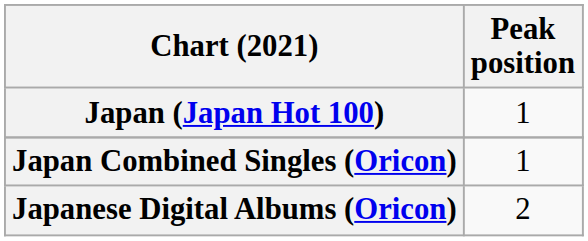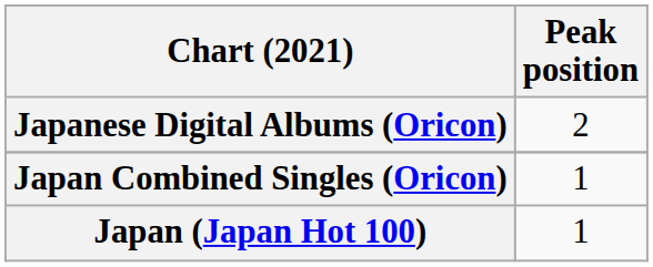 <table class="wikitable sortable plainrowheaders" style="text-align:center">
 <tr>
 <th scope="col">Chart (2021)</th>
 <th scope="col">Peak<br>position</th>
 </tr>
 <tr>
-<th scope="row">Japan (<a href='#'>Japan Hot 100</a>)</th>
-<td>1</td>
+<th scope="row">Japanese Digital Albums (<a href='#'>Oricon</a>)</th>
+<td>2</td>
 </tr>
 <tr>
 </tr>
 <tr>
 <th scope="row">Japan Combined Singles (<a href='#'>Oricon</a>)</th>
 <td>1</td>
 </tr>
 <tr>
-<th scope="row">Japanese Digital Albums (<a href='#'>Oricon</a>)</th>
-<td>2</td>
+<th scope="row">Japan (<a href='#'>Japan Hot 100</a>)</th>
+<td>1</td>
 </tr>
 </table>
